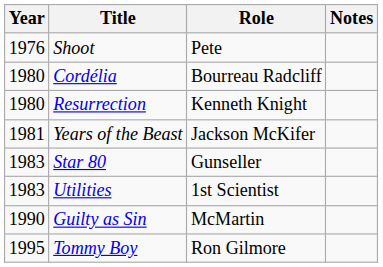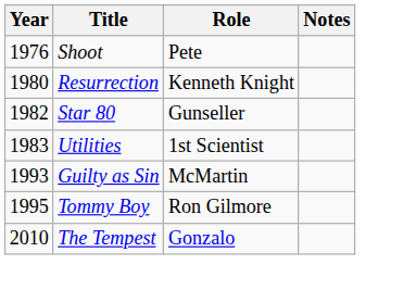 <table class="wikitable sortable">
 <tr>
 <th>Year</th>
 <th>Title</th>
 <th>Role</th>
 <th>Notes</th>
 </tr>
 <tr>
 <td>1976</td>
 <td><em>Shoot</em></td>
 <td>Pete</td>
 <td></td>
 </tr>
 <tr>
 <td>1980</td>
-<td><a href='#'><em>Cordélia</em></a></td>
-<td>Bourreau Radcliff</td>
-<td></td>
-</tr>
-<tr>
-<td>1980</td>
 <td><a href='#'><em>Resurrection</em></a></td>
 <td>Kenneth Knight</td>
 <td></td>
 </tr>
 <tr>
-<td>1981</td>
-<td><em>Years of the Beast</em></td>
-<td>Jackson McKifer</td>
-<td></td>
-</tr>
-<tr>
-<td>1983</td>
+<td>1982</td>
 <td><em><a href='#'>Star 80</a></em></td>
 <td>Gunseller</td>
 <td></td>
 </tr>
 <tr>
 <td>1983</td>
 <td><a href='#'><em>Utilities</em></a></td>
 <td>1st Scientist</td>
 <td></td>
 </tr>
 <tr>
-<td>1990</td>
+<td>1993</td>
 <td><em><a href='#'>Guilty as Sin</a></em></td>
 <td>McMartin</td>
 <td></td>
 </tr>
 <tr>
 <td>1995</td>
 <td><em><a href='#'>Tommy Boy</a></em></td>
 <td>Ron Gilmore</td>
 <td></td>
 </tr>
+<tr>
+<td>2010</td>
+<td><a href='#'><em>The Tempest</em></a></td>
+<td><a href='#'>Gonzalo</a></td>
+<td></td>
+</tr>
 </table>
